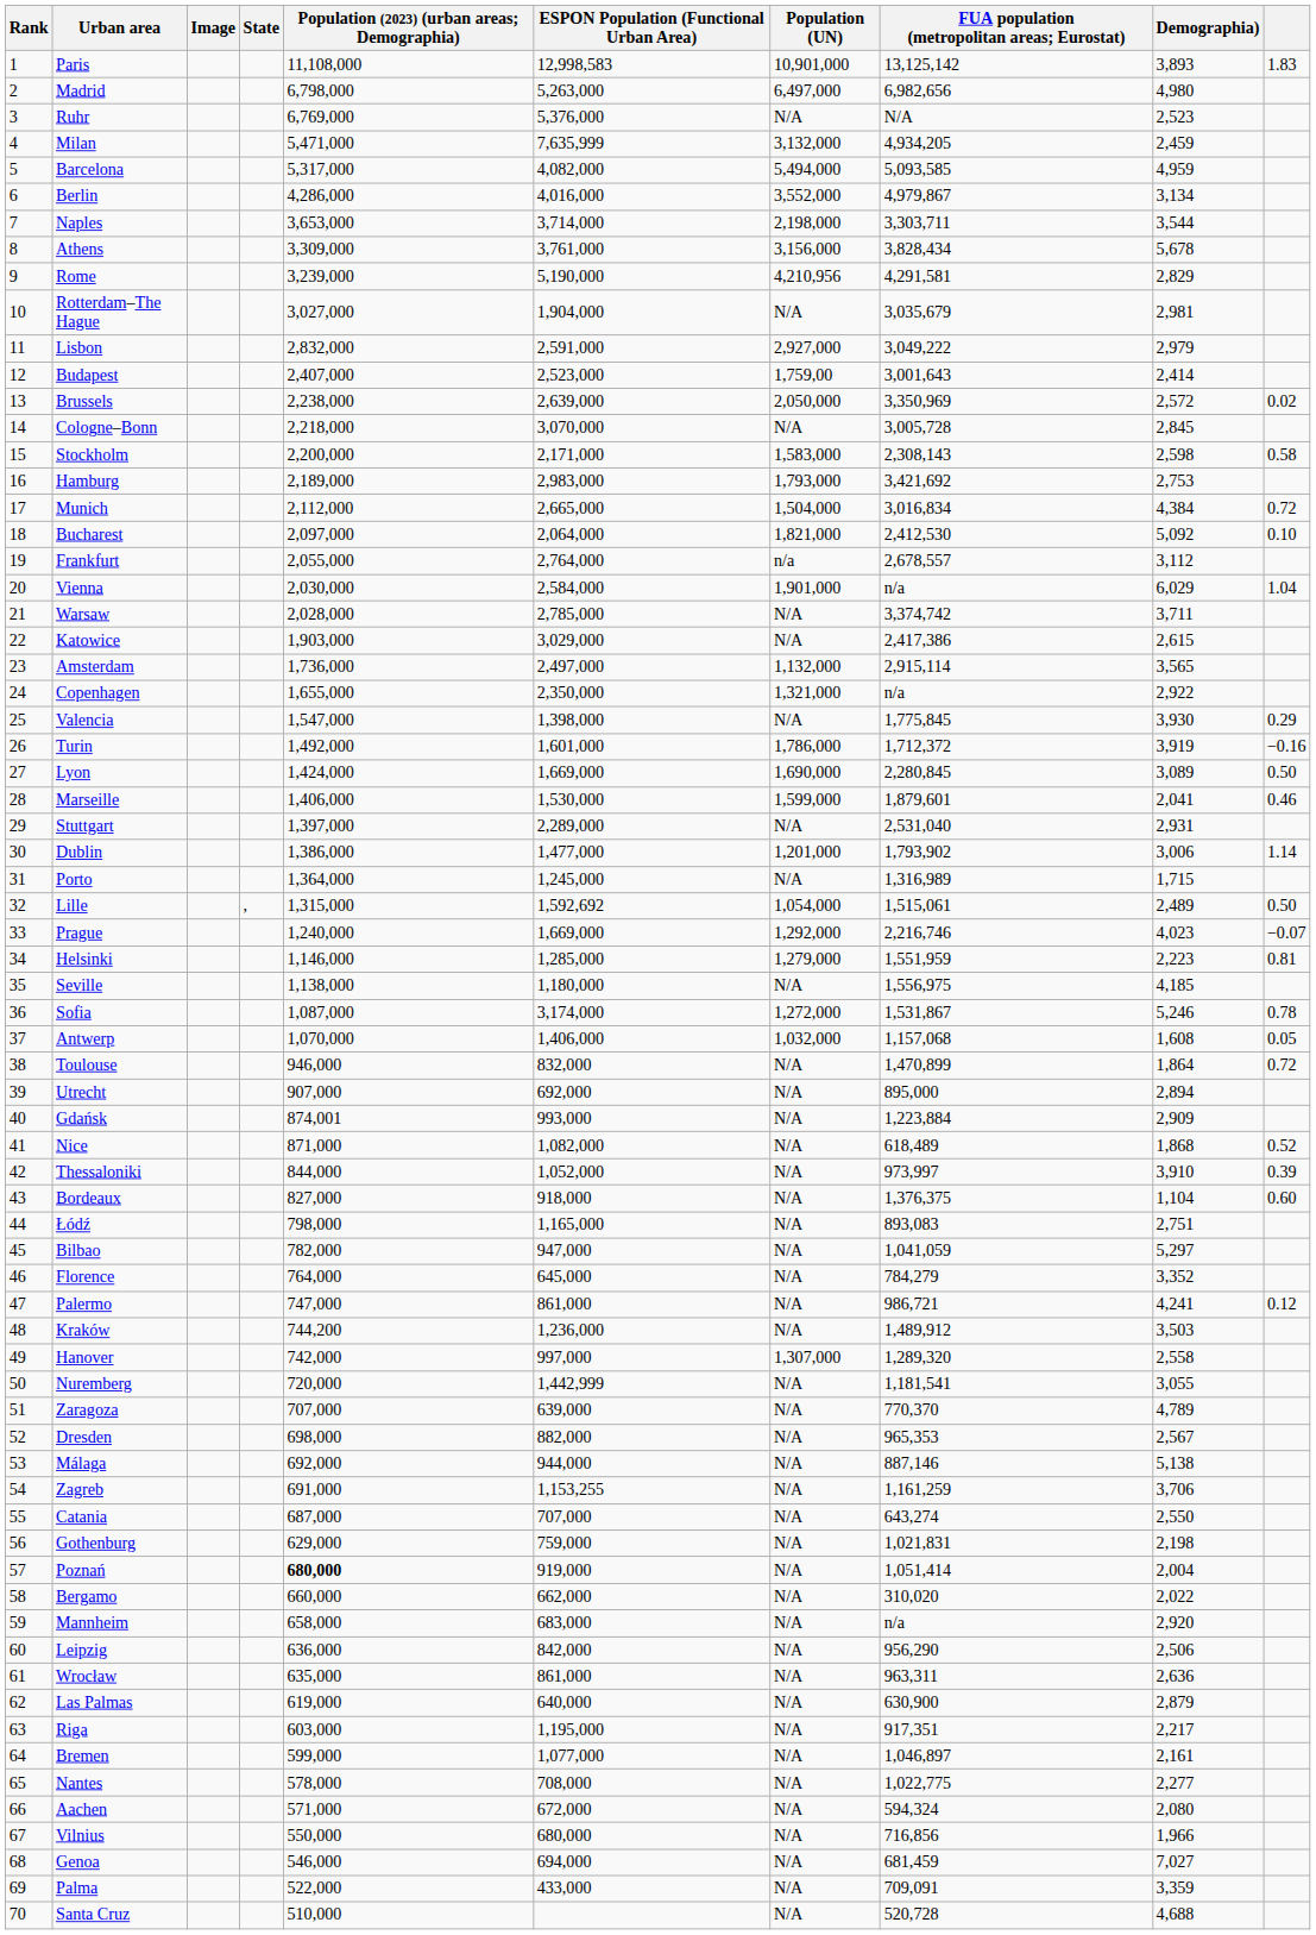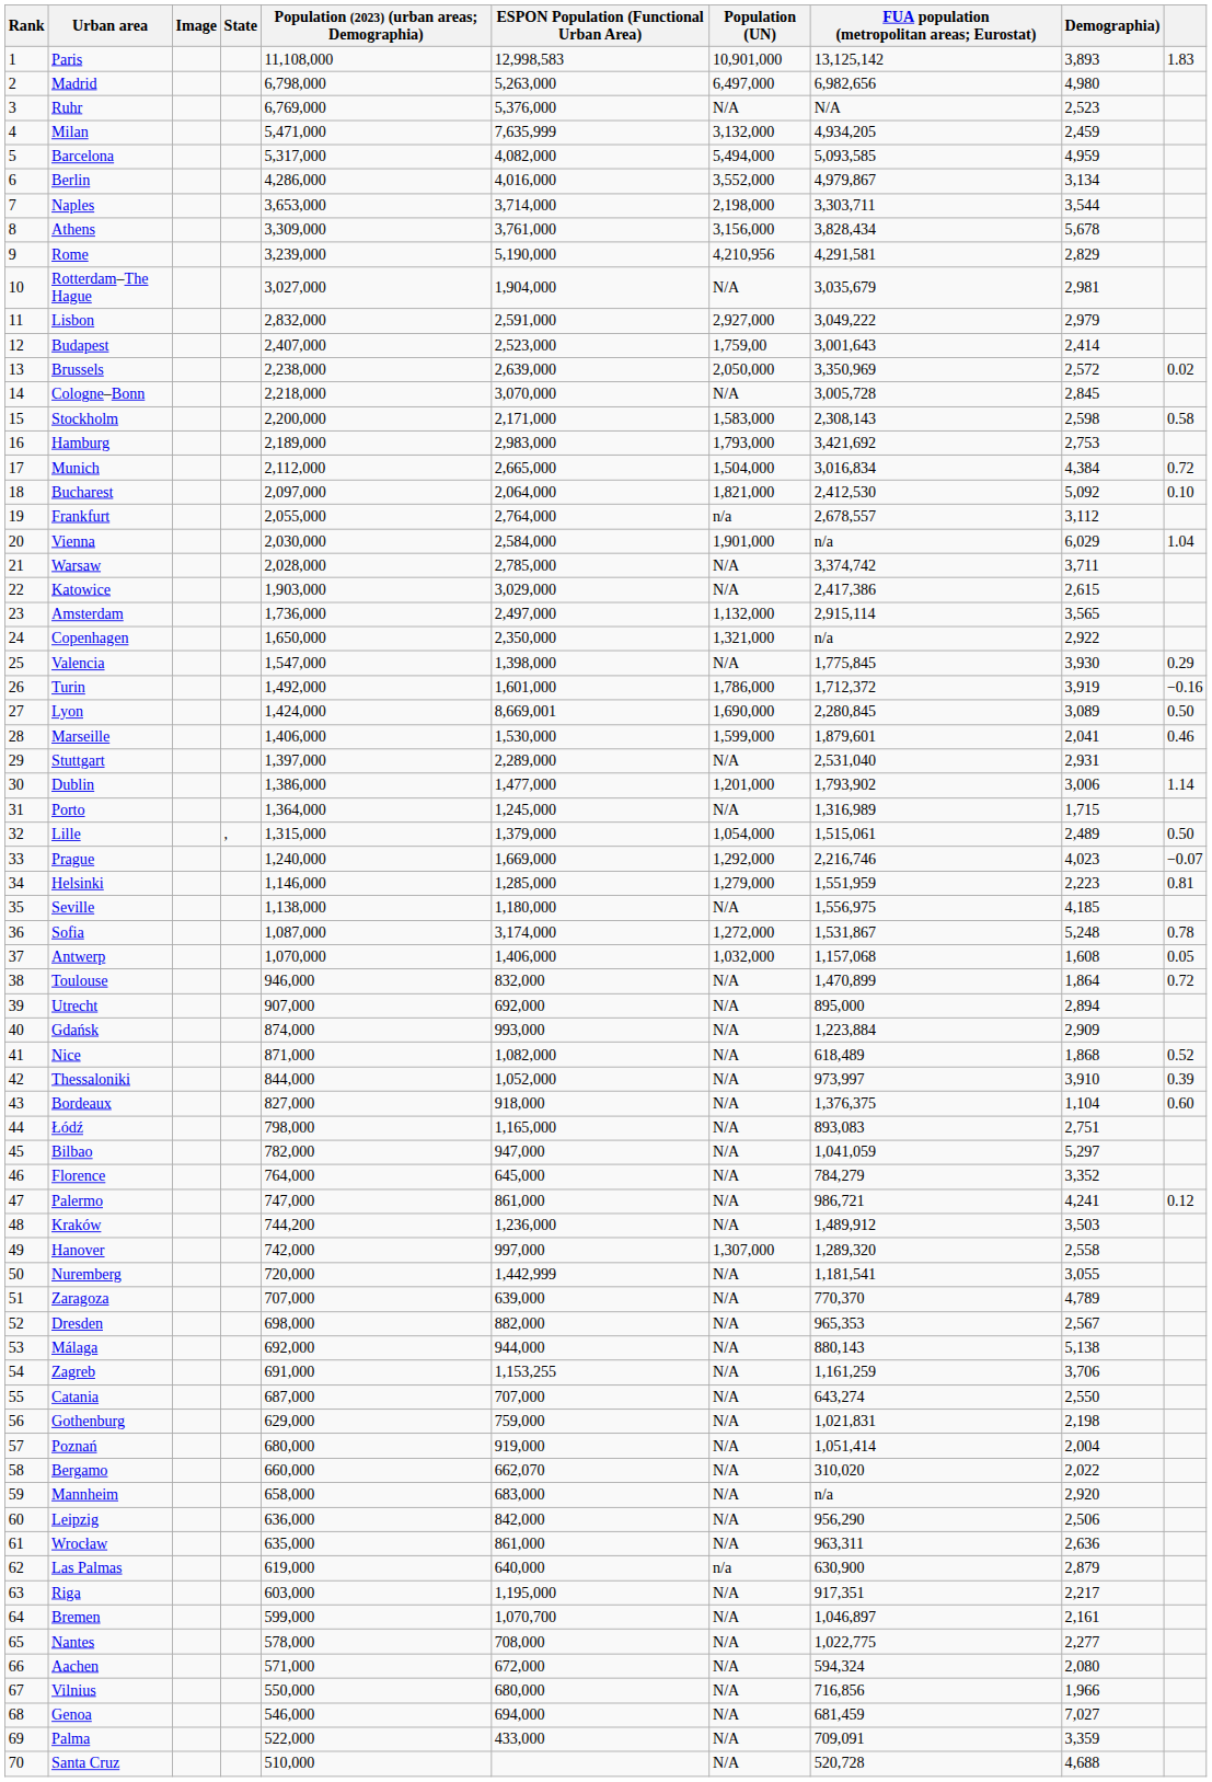 <table class="wikitable sortable sticky-header mw-collapsible">
 <tr>
 <th>Rank</th>
 <th>Urban area</th>
 <th>Image</th>
 <th>State</th>
 <th data-sort-type="number">Population <small>(2023)</small> (urban areas; Demographia)</th>
 <th data-sort-type="number">ESPON Population (Functional Urban Area)</th>
 <th data-sort-type="number">Population (UN)</th>
 <th data-sort-type="number"><a href='#'>FUA</a> population (metropolitan areas; Eurostat)</th>
 <th data-sort-type="number"> Demographia)</th>
 <th data-sort-type="number"></th>
 </tr>
 <tr>
 <td>1</td>
 <td><a href='#'>Paris</a></td>
 <td></td>
 <td></td>
 <td>11,108,000</td>
 <td>12,998,583</td>
 <td>10,901,000 </td>
 <td>13,125,142 </td>
 <td>3,893</td>
 <td>1.83</td>
 </tr>
 <tr>
 <td>2</td>
 <td><a href='#'>Madrid</a></td>
 <td></td>
 <td></td>
 <td>6,798,000</td>
 <td>5,263,000</td>
 <td>6,497,000 </td>
 <td>6,982,656 </td>
 <td>4,980</td>
 <td></td>
 </tr>
 <tr>
 <td>3</td>
 <td><a href='#'>Ruhr</a></td>
 <td></td>
 <td></td>
 <td>6,769,000</td>
 <td>5,376,000</td>
 <td>N/A</td>
 <td>N/A</td>
 <td>2,523</td>
 <td></td>
 </tr>
 <tr>
 <td>4</td>
 <td><a href='#'>Milan</a></td>
 <td></td>
 <td></td>
 <td>5,471,000</td>
 <td>7,635,999</td>
 <td>3,132,000 </td>
 <td>4,934,205 </td>
 <td>2,459</td>
 <td></td>
 </tr>
 <tr>
 <td>5</td>
 <td><a href='#'>Barcelona</a></td>
 <td></td>
 <td></td>
 <td>5,317,000</td>
 <td>4,082,000</td>
 <td>5,494,000 </td>
 <td>5,093,585 </td>
 <td>4,959</td>
 <td></td>
 </tr>
 <tr>
 <td>6</td>
 <td><a href='#'>Berlin</a></td>
 <td></td>
 <td></td>
 <td>4,286,000</td>
 <td>4,016,000</td>
 <td>3,552,000 </td>
 <td>4,979,867 </td>
 <td>3,134</td>
 <td></td>
 </tr>
 <tr>
 <td>7</td>
 <td><a href='#'>Naples</a></td>
 <td></td>
 <td></td>
 <td>3,653,000</td>
 <td>3,714,000</td>
 <td>2,198,000 </td>
 <td>3,303,711 </td>
 <td>3,544</td>
 <td></td>
 </tr>
 <tr>
 <td>8</td>
 <td><a href='#'>Athens</a></td>
 <td></td>
 <td></td>
 <td>3,309,000</td>
 <td>3,761,000</td>
 <td>3,156,000 </td>
 <td>3,828,434 </td>
 <td>5,678</td>
 <td></td>
 </tr>
 <tr>
 <td>9</td>
 <td><a href='#'>Rome</a></td>
 <td></td>
 <td></td>
 <td>3,239,000</td>
 <td>5,190,000</td>
 <td>4,210,956 </td>
 <td>4,291,581 </td>
 <td>2,829</td>
 <td></td>
 </tr>
 <tr>
 <td>10</td>
 <td><a href='#'>Rotterdam</a>–<a href='#'>The Hague</a></td>
 <td><br></td>
 <td></td>
 <td>3,027,000</td>
 <td>1,904,000</td>
 <td>N/A</td>
 <td>3,035,679 </td>
 <td>2,981</td>
 <td></td>
 </tr>
 <tr>
 <td>11</td>
 <td><a href='#'>Lisbon</a></td>
 <td></td>
 <td></td>
 <td>2,832,000</td>
 <td>2,591,000</td>
 <td>2,927,000 </td>
 <td>3,049,222 </td>
 <td>2,979</td>
 <td></td>
 </tr>
 <tr>
 <td>12</td>
 <td><a href='#'>Budapest</a></td>
 <td></td>
 <td></td>
 <td>2,407,000</td>
 <td>2,523,000</td>
 <td>1,759,00 </td>
 <td>3,001,643 </td>
 <td>2,414</td>
 <td></td>
 </tr>
 <tr>
 <td>13</td>
 <td><a href='#'>Brussels</a></td>
 <td></td>
 <td></td>
 <td>2,238,000</td>
 <td>2,639,000</td>
 <td>2,050,000 </td>
 <td>3,350,969 </td>
 <td>2,572</td>
 <td>0.02</td>
 </tr>
 <tr>
 <td>14</td>
 <td><a href='#'>Cologne</a>–<a href='#'>Bonn</a></td>
 <td><br></td>
 <td></td>
 <td>2,218,000</td>
 <td>3,070,000</td>
 <td>N/A</td>
 <td>3,005,728 </td>
 <td>2,845</td>
 <td></td>
 </tr>
 <tr>
 <td>15</td>
 <td><a href='#'>Stockholm</a></td>
 <td></td>
 <td></td>
 <td>2,200,000</td>
 <td>2,171,000</td>
 <td>1,583,000 </td>
 <td>2,308,143 </td>
 <td>2,598</td>
 <td>0.58</td>
 </tr>
 <tr>
 <td>16</td>
 <td><a href='#'>Hamburg</a></td>
 <td></td>
 <td></td>
 <td>2,189,000</td>
 <td>2,983,000</td>
 <td>1,793,000 </td>
 <td>3,421,692 </td>
 <td>2,753</td>
 <td></td>
 </tr>
 <tr>
 <td>17</td>
 <td><a href='#'>Munich</a></td>
 <td></td>
 <td></td>
 <td>2,112,000</td>
 <td>2,665,000</td>
 <td>1,504,000 </td>
 <td>3,016,834 </td>
 <td>4,384</td>
 <td>0.72</td>
 </tr>
 <tr>
 <td>18</td>
 <td><a href='#'>Bucharest</a></td>
 <td></td>
 <td></td>
 <td>2,097,000</td>
 <td>2,064,000</td>
 <td>1,821,000 </td>
 <td>2,412,530 </td>
 <td>5,092</td>
 <td>0.10</td>
 </tr>
 <tr>
 <td>19</td>
 <td><a href='#'>Frankfurt</a></td>
 <td></td>
 <td></td>
 <td>2,055,000</td>
 <td>2,764,000</td>
 <td>n/a</td>
 <td>2,678,557 </td>
 <td>3,112</td>
 <td></td>
 </tr>
 <tr>
 <td>20</td>
 <td><a href='#'>Vienna</a></td>
 <td></td>
 <td></td>
 <td>2,030,000</td>
 <td>2,584,000</td>
 <td>1,901,000 </td>
 <td>n/a</td>
 <td>6,029</td>
 <td>1.04</td>
 </tr>
 <tr>
 <td>21</td>
 <td><a href='#'>Warsaw</a></td>
 <td></td>
 <td></td>
 <td>2,028,000</td>
 <td>2,785,000</td>
 <td>N/A</td>
 <td>3,374,742 </td>
 <td>3,711</td>
 <td></td>
 </tr>
 <tr>
 <td>22</td>
 <td><a href='#'>Katowice</a></td>
 <td></td>
 <td></td>
 <td>1,903,000</td>
 <td>3,029,000</td>
 <td>N/A</td>
 <td>2,417,386 </td>
 <td>2,615</td>
 <td></td>
 </tr>
 <tr>
 <td>23</td>
 <td><a href='#'>Amsterdam</a></td>
 <td></td>
 <td></td>
 <td>1,736,000</td>
 <td>2,497,000</td>
 <td>1,132,000 </td>
 <td>2,915,114 </td>
 <td>3,565</td>
 <td></td>
 </tr>
 <tr>
 <td>24</td>
 <td><a href='#'>Copenhagen</a></td>
 <td></td>
 <td></td>
-<td>1,655,000</td>
+<td>1,650,000</td>
 <td>2,350,000</td>
 <td>1,321,000 </td>
 <td>n/a</td>
 <td>2,922</td>
 <td></td>
 </tr>
 <tr>
 <td>25</td>
 <td><a href='#'>Valencia</a></td>
 <td></td>
 <td></td>
 <td>1,547,000</td>
 <td>1,398,000</td>
 <td>N/A</td>
 <td>1,775,845 </td>
 <td>3,930</td>
 <td>0.29</td>
 </tr>
 <tr>
 <td>26</td>
 <td><a href='#'>Turin</a></td>
 <td></td>
 <td></td>
 <td>1,492,000</td>
 <td>1,601,000</td>
 <td>1,786,000 </td>
 <td>1,712,372 </td>
 <td>3,919</td>
 <td>−0.16</td>
 </tr>
 <tr>
 <td>27</td>
 <td><a href='#'>Lyon</a></td>
 <td></td>
 <td></td>
 <td>1,424,000</td>
-<td>1,669,000</td>
+<td>8,669,001</td>
 <td>1,690,000 </td>
 <td>2,280,845 </td>
 <td>3,089</td>
 <td>0.50</td>
 </tr>
 <tr>
 <td>28</td>
 <td><a href='#'>Marseille</a></td>
 <td></td>
 <td></td>
 <td>1,406,000</td>
 <td>1,530,000</td>
 <td>1,599,000 </td>
 <td>1,879,601 </td>
 <td>2,041</td>
 <td>0.46</td>
 </tr>
 <tr>
 <td>29</td>
 <td><a href='#'>Stuttgart</a></td>
 <td></td>
 <td></td>
 <td>1,397,000</td>
 <td>2,289,000</td>
 <td>N/A</td>
 <td>2,531,040 </td>
 <td>2,931</td>
 <td></td>
 </tr>
 <tr>
 <td>30</td>
 <td><a href='#'>Dublin</a></td>
 <td></td>
 <td></td>
 <td>1,386,000</td>
 <td>1,477,000</td>
 <td>1,201,000 </td>
 <td>1,793,902 </td>
 <td>3,006</td>
 <td>1.14</td>
 </tr>
 <tr>
 <td>31</td>
 <td><a href='#'>Porto</a></td>
 <td></td>
 <td></td>
 <td>1,364,000</td>
 <td>1,245,000</td>
 <td>N/A</td>
 <td>1,316,989 </td>
 <td>1,715</td>
 <td></td>
 </tr>
 <tr>
 <td>32</td>
 <td><a href='#'>Lille</a></td>
 <td></td>
 <td>, </td>
 <td>1,315,000</td>
-<td>1,592,692</td>
+<td>1,379,000</td>
 <td>1,054,000 </td>
 <td>1,515,061 </td>
 <td>2,489</td>
 <td>0.50</td>
 </tr>
 <tr>
 <td>33</td>
 <td><a href='#'>Prague</a></td>
 <td></td>
 <td></td>
 <td>1,240,000</td>
 <td>1,669,000</td>
 <td>1,292,000 </td>
 <td>2,216,746 </td>
 <td>4,023</td>
 <td>−0.07</td>
 </tr>
 <tr>
 <td>34</td>
 <td><a href='#'>Helsinki</a></td>
 <td></td>
 <td></td>
 <td>1,146,000</td>
 <td>1,285,000</td>
 <td>1,279,000 </td>
 <td>1,551,959 </td>
 <td>2,223</td>
 <td>0.81</td>
 </tr>
 <tr>
 <td>35</td>
 <td><a href='#'>Seville</a></td>
 <td></td>
 <td></td>
 <td>1,138,000</td>
 <td>1,180,000</td>
 <td>N/A</td>
 <td>1,556,975 </td>
 <td>4,185</td>
 <td></td>
 </tr>
 <tr>
 <td>36</td>
 <td><a href='#'>Sofia</a></td>
 <td></td>
 <td></td>
 <td>1,087,000</td>
 <td>3,174,000</td>
 <td>1,272,000 </td>
 <td>1,531,867 </td>
-<td>5,246</td>
+<td>5,248</td>
 <td>0.78</td>
 </tr>
 <tr>
 <td>37</td>
 <td><a href='#'>Antwerp</a></td>
 <td></td>
 <td></td>
 <td>1,070,000</td>
 <td>1,406,000</td>
 <td>1,032,000 </td>
 <td>1,157,068 </td>
 <td>1,608</td>
 <td>0.05</td>
 </tr>
 <tr>
 <td>38</td>
 <td><a href='#'>Toulouse</a></td>
 <td></td>
 <td></td>
 <td>946,000</td>
 <td>832,000</td>
 <td>N/A</td>
 <td>1,470,899 </td>
 <td>1,864</td>
 <td>0.72</td>
 </tr>
 <tr>
 <td>39</td>
 <td><a href='#'>Utrecht</a></td>
 <td></td>
 <td></td>
 <td>907,000</td>
 <td>692,000</td>
 <td>N/A</td>
 <td>895,000 </td>
 <td>2,894</td>
 <td></td>
 </tr>
 <tr>
 <td>40</td>
 <td><a href='#'>Gdańsk</a></td>
 <td></td>
 <td></td>
-<td>874,001</td>
+<td>874,000</td>
 <td>993,000</td>
 <td>N/A</td>
 <td>1,223,884 </td>
 <td>2,909</td>
 <td></td>
 </tr>
 <tr>
 <td>41</td>
 <td><a href='#'>Nice</a></td>
 <td></td>
 <td></td>
 <td>871,000</td>
 <td>1,082,000</td>
 <td>N/A</td>
 <td>618,489 </td>
 <td>1,868</td>
 <td>0.52</td>
 </tr>
 <tr>
 <td>42</td>
 <td><a href='#'>Thessaloniki</a></td>
 <td></td>
 <td></td>
 <td>844,000</td>
 <td>1,052,000</td>
 <td>N/A</td>
 <td>973,997 </td>
 <td>3,910</td>
 <td>0.39</td>
 </tr>
 <tr>
 <td>43</td>
 <td><a href='#'>Bordeaux</a></td>
 <td></td>
 <td></td>
 <td>827,000</td>
 <td>918,000</td>
 <td>N/A</td>
 <td>1,376,375 </td>
 <td>1,104</td>
 <td>0.60</td>
 </tr>
 <tr>
 <td>44</td>
 <td><a href='#'>Łódź</a></td>
 <td></td>
 <td></td>
 <td>798,000</td>
 <td>1,165,000</td>
 <td>N/A</td>
 <td>893,083 </td>
 <td>2,751</td>
 <td></td>
 </tr>
 <tr>
 <td>45</td>
 <td><a href='#'>Bilbao</a></td>
 <td></td>
 <td></td>
 <td>782,000</td>
 <td>947,000</td>
 <td>N/A</td>
 <td>1,041,059 </td>
 <td>5,297</td>
 <td></td>
 </tr>
 <tr>
 <td>46</td>
 <td><a href='#'>Florence</a></td>
 <td></td>
 <td></td>
 <td>764,000</td>
 <td>645,000</td>
 <td>N/A</td>
 <td>784,279 </td>
 <td>3,352</td>
 <td></td>
 </tr>
 <tr>
 <td>47</td>
 <td><a href='#'>Palermo</a></td>
 <td></td>
 <td></td>
 <td>747,000</td>
 <td>861,000</td>
 <td>N/A</td>
 <td>986,721 </td>
 <td>4,241</td>
 <td>0.12</td>
 </tr>
 <tr>
 <td>48</td>
 <td><a href='#'>Kraków</a></td>
 <td></td>
 <td></td>
 <td>744,200</td>
 <td>1,236,000</td>
 <td>N/A</td>
 <td>1,489,912 </td>
 <td>3,503</td>
 <td></td>
 </tr>
 <tr>
 <td>49</td>
 <td><a href='#'>Hanover</a></td>
 <td></td>
 <td></td>
 <td>742,000</td>
 <td>997,000</td>
 <td>1,307,000 </td>
 <td>1,289,320 </td>
 <td>2,558</td>
 <td></td>
 </tr>
 <tr>
 <td>50</td>
 <td><a href='#'>Nuremberg</a></td>
 <td></td>
 <td></td>
 <td>720,000</td>
 <td>1,442,999</td>
 <td>N/A</td>
 <td>1,181,541 </td>
 <td>3,055</td>
 <td></td>
 </tr>
 <tr>
 <td>51</td>
 <td><a href='#'>Zaragoza</a></td>
 <td></td>
 <td></td>
 <td>707,000</td>
 <td>639,000</td>
 <td>N/A</td>
 <td>770,370 </td>
 <td>4,789</td>
 <td></td>
 </tr>
 <tr>
 <td>52</td>
 <td><a href='#'>Dresden</a></td>
 <td></td>
 <td></td>
 <td>698,000</td>
 <td>882,000</td>
 <td>N/A</td>
 <td>965,353 </td>
 <td>2,567</td>
 <td></td>
 </tr>
 <tr>
 <td>53</td>
 <td><a href='#'>Málaga</a></td>
 <td></td>
 <td></td>
 <td>692,000</td>
 <td>944,000</td>
 <td>N/A</td>
-<td>887,146 </td>
+<td>880,143 </td>
 <td>5,138</td>
 <td></td>
 </tr>
 <tr>
 <td>54</td>
 <td><a href='#'>Zagreb</a></td>
 <td></td>
 <td></td>
 <td>691,000</td>
 <td>1,153,255</td>
 <td>N/A</td>
 <td>1,161,259 </td>
 <td>3,706</td>
 <td></td>
 </tr>
 <tr>
 <td>55</td>
 <td><a href='#'>Catania</a></td>
 <td></td>
 <td></td>
 <td>687,000</td>
 <td>707,000</td>
 <td>N/A</td>
 <td>643,274 </td>
 <td>2,550</td>
 <td></td>
 </tr>
 <tr>
 <td>56</td>
 <td><a href='#'>Gothenburg</a></td>
 <td></td>
 <td></td>
 <td>629,000</td>
 <td>759,000</td>
 <td>N/A</td>
 <td>1,021,831 </td>
 <td>2,198</td>
 <td></td>
 </tr>
 <tr>
 <td>57</td>
 <td><a href='#'>Poznań</a></td>
 <td></td>
 <td></td>
-<td><strong>680,000</strong></td>
+<td>680,000</td>
 <td>919,000</td>
 <td>N/A</td>
 <td>1,051,414 </td>
 <td>2,004</td>
 <td></td>
 </tr>
 <tr>
 <td>58</td>
 <td><a href='#'>Bergamo</a></td>
 <td></td>
 <td></td>
 <td>660,000</td>
-<td>662,000</td>
+<td>662,070</td>
 <td>N/A</td>
 <td>310,020 </td>
 <td>2,022</td>
 <td></td>
 </tr>
 <tr>
 <td>59</td>
 <td><a href='#'>Mannheim</a></td>
 <td></td>
 <td></td>
 <td>658,000</td>
 <td>683,000</td>
 <td>N/A</td>
 <td>n/a</td>
 <td>2,920</td>
 <td></td>
 </tr>
 <tr>
 <td>60</td>
 <td><a href='#'>Leipzig</a></td>
 <td></td>
 <td></td>
 <td>636,000</td>
 <td>842,000</td>
 <td>N/A</td>
 <td>956,290 </td>
 <td>2,506</td>
 <td></td>
 </tr>
 <tr>
 <td>61</td>
 <td><a href='#'>Wrocław</a></td>
 <td></td>
 <td></td>
 <td>635,000</td>
 <td>861,000</td>
 <td>N/A</td>
 <td>963,311 </td>
 <td>2,636</td>
 <td></td>
 </tr>
 <tr>
 <td>62</td>
 <td><a href='#'>Las Palmas</a></td>
 <td></td>
 <td></td>
 <td>619,000</td>
 <td>640,000</td>
-<td>N/A</td>
+<td>n/a</td>
 <td>630,900 </td>
 <td>2,879</td>
 <td></td>
 </tr>
 <tr>
 <td>63</td>
 <td><a href='#'>Riga</a></td>
 <td></td>
 <td></td>
 <td>603,000</td>
 <td>1,195,000</td>
 <td>N/A</td>
 <td>917,351 </td>
 <td>2,217</td>
 <td></td>
 </tr>
 <tr>
 <td>64</td>
 <td><a href='#'>Bremen</a></td>
 <td></td>
 <td></td>
 <td>599,000</td>
-<td>1,077,000</td>
+<td>1,070,700</td>
 <td>N/A</td>
 <td>1,046,897 </td>
 <td>2,161</td>
 <td></td>
 </tr>
 <tr>
 <td>65</td>
 <td><a href='#'>Nantes</a></td>
 <td></td>
 <td></td>
 <td>578,000</td>
 <td>708,000</td>
 <td>N/A</td>
 <td>1,022,775 </td>
 <td>2,277</td>
 <td></td>
 </tr>
 <tr>
 <td>66</td>
 <td><a href='#'>Aachen</a></td>
 <td></td>
 <td></td>
 <td>571,000</td>
 <td>672,000</td>
 <td>N/A</td>
 <td>594,324 </td>
 <td>2,080</td>
 <td></td>
 </tr>
 <tr>
 <td>67</td>
 <td><a href='#'>Vilnius</a></td>
 <td></td>
 <td></td>
 <td>550,000</td>
 <td>680,000</td>
 <td>N/A</td>
 <td>716,856 </td>
 <td>1,966</td>
 <td></td>
 </tr>
 <tr>
 <td>68</td>
 <td><a href='#'>Genoa</a></td>
 <td></td>
 <td></td>
 <td>546,000</td>
 <td>694,000</td>
 <td>N/A</td>
 <td>681,459 </td>
 <td>7,027</td>
 <td></td>
 </tr>
 <tr>
 <td>69</td>
 <td><a href='#'>Palma</a></td>
 <td></td>
 <td></td>
 <td>522,000</td>
 <td>433,000</td>
 <td>N/A</td>
 <td>709,091 </td>
 <td>3,359</td>
 <td></td>
 </tr>
 <tr>
 <td>70</td>
 <td><a href='#'>Santa Cruz</a></td>
 <td></td>
 <td></td>
 <td>510,000</td>
 <td></td>
 <td>N/A</td>
 <td>520,728 </td>
 <td>4,688</td>
 <td></td>
 </tr>
 </table>
